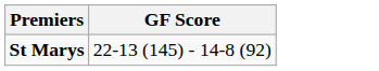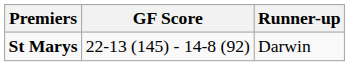 <table class="wikitable" style="text-align:left;">
 <tr style="background:#efefef;">
 <th>Premiers</th>
 <th>GF Score</th>
+<th>Runner-up</th>
 </tr>
 <tr>
 <td><strong>St Marys</strong></td>
 <td>22-13 (145) - 14-8 (92)</td>
+<td>Darwin</td>
 </tr>
 </table>
